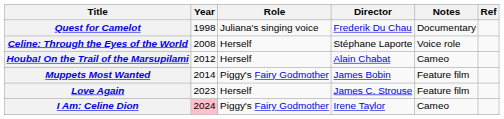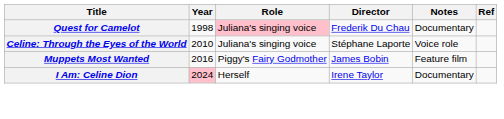 <table class="wikitable">
 <tr>
 <th>Title</th>
 <th>Year</th>
 <th>Role</th>
 <th>Director</th>
 <th>Notes</th>
 <th>Ref</th>
 </tr>
 <tr>
 <th><em><a href='#'>Quest for Camelot</a></em></th>
 <td>1998</td>
-<td>Juliana's singing voice</td>
+<td style="background: pink;">Juliana's singing voice</td>
 <td><a href='#'>Frederik Du Chau</a></td>
 <td>Documentary</td>
 <td></td>
 </tr>
 <tr>
 <th><em><a href='#'>Celine: Through the Eyes of the World</a></em></th>
-<td>2008</td>
-<td>Herself</td>
+<td>2010</td>
+<td>Juliana's singing voice</td>
 <td>Stéphane Laporte</td>
 <td>Voice role</td>
 <td></td>
 </tr>
 <tr>
-<th><em><a href='#'>Houba! On the Trail of the Marsupilami</a></em></th>
-<td>2012</td>
-<td>Herself</td>
-<td><a href='#'>Alain Chabat</a></td>
-<td>Cameo</td>
-<td></td>
-</tr>
-<tr>
 <th><em><a href='#'>Muppets Most Wanted</a></em></th>
-<td>2014</td>
+<td>2016</td>
 <td>Piggy's <a href='#'>Fairy Godmother</a></td>
 <td><a href='#'>James Bobin</a></td>
 <td>Feature film</td>
 <td></td>
 </tr>
 <tr>
-<th><em><a href='#'>Love Again</a></em></th>
-<td>2023</td>
-<td>Herself</td>
-<td><a href='#'>James C. Strouse</a></td>
-<td>Feature film</td>
-<td></td>
-</tr>
-<tr>
 <th><em><a href='#'>I Am: Celine Dion</a></em></th>
 <td style="background: pink;">2024</td>
-<td>Piggy's <a href='#'>Fairy Godmother</a></td>
+<td>Herself</td>
 <td><a href='#'>Irene Taylor</a></td>
-<td>Cameo</td>
+<td>Documentary</td>
 <td></td>
 </tr>
 </table>
